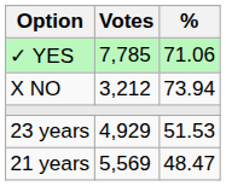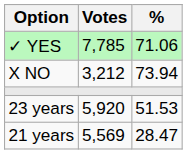 <table class="wikitable">
 <tr>
 <th>Option</th>
 <th>Votes</th>
 <th>%</th>
 </tr>
 <tr>
 <td style=background:#bbf8be>✓ YES</td>
 <td style=background:#bbf8be>7,785</td>
 <td style=background:#bbf8be>71.06</td>
 </tr>
 <tr>
 <td>X NO</td>
 <td>3,212</td>
 <td>73.94</td>
 </tr>
 <tr>
 <td colspan="3" bgcolor="#E9E9E9"></td>
 </tr>
 <tr>
 <td>23 years</td>
-<td>4,929</td>
+<td>5,920</td>
 <td>51.53</td>
 </tr>
 <tr>
 <td>21 years</td>
 <td>5,569</td>
-<td>48.47</td>
+<td>28.47</td>
 </tr>
 </table>
